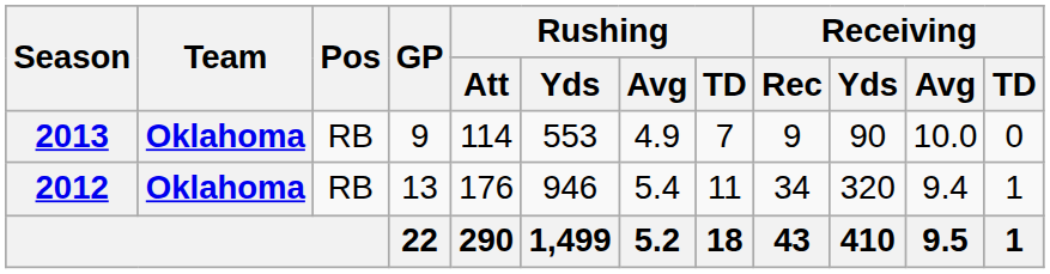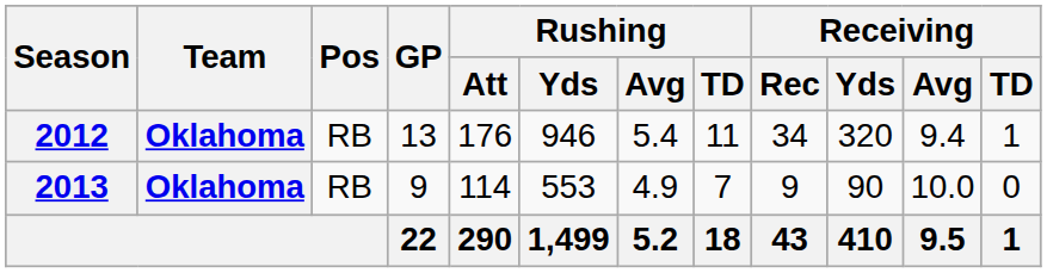 <table class="wikitable" style="text-align:center;">
 <tr>
 <th rowspan="2">Season</th>
 <th rowspan="2">Team</th>
 <th rowspan="2">Pos</th>
 <th rowspan="2">GP</th>
 <th colspan="4">Rushing</th>
 <th colspan="4">Receiving</th>
 </tr>
 <tr>
 <th>Att</th>
 <th>Yds</th>
 <th>Avg</th>
 <th>TD</th>
 <th>Rec</th>
 <th>Yds</th>
 <th>Avg</th>
 <th>TD</th>
 </tr>
 <tr>
+<th><a href='#'>2012</a></th>
+<th><a href='#'>Oklahoma</a></th>
+<td>RB</td>
+<td>13</td>
+<td>176</td>
+<td>946</td>
+<td>5.4</td>
+<td>11</td>
+<td>34</td>
+<td>320</td>
+<td>9.4</td>
+<td>1</td>
+</tr>
+<tr>
 <th><a href='#'>2013</a></th>
 <th><a href='#'>Oklahoma</a></th>
 <td>RB</td>
 <td>9</td>
 <td>114</td>
 <td>553</td>
 <td>4.9</td>
 <td>7</td>
 <td>9</td>
 <td>90</td>
 <td>10.0</td>
 <td>0</td>
 </tr>
 <tr>
-<th><a href='#'>2012</a></th>
-<th><a href='#'>Oklahoma</a></th>
-<td>RB</td>
-<td>13</td>
-<td>176</td>
-<td>946</td>
-<td>5.4</td>
-<td>11</td>
-<td>34</td>
-<td>320</td>
-<td>9.4</td>
-<td>1</td>
-</tr>
-<tr>
 <th colspan="3"></th>
 <th>22</th>
 <th>290</th>
 <th>1,499</th>
 <th>5.2</th>
 <th>18</th>
 <th>43</th>
 <th>410</th>
 <th>9.5</th>
 <th>1</th>
 </tr>
 </table>
